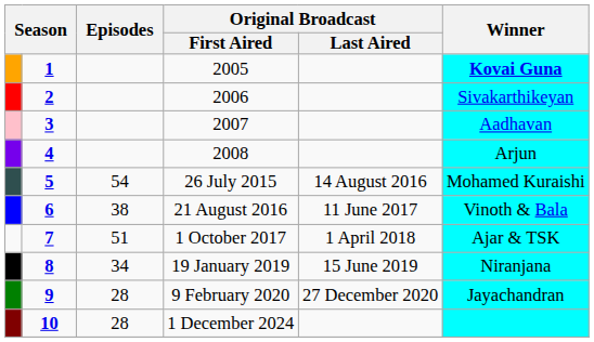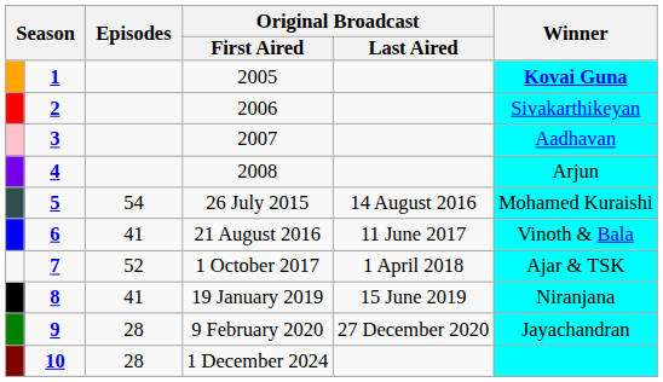 <table class="wikitable" style="text-align:center">
 <tr>
 <th style="padding: 0 8px" colspan="2" rowspan="2">Season</th>
 <th style="padding: 0 8px" rowspan="2">Episodes</th>
 <th colspan="2">Original Broadcast</th>
 <th rowspan="2">Winner</th>
 </tr>
 <tr>
 <th style="padding: 0 8px">First Aired</th>
 <th style="padding: 0 8px">Last Aired</th>
 </tr>
 <tr>
 <td style="background:Orange"></td>
 <td align="center"><strong><a href='#'>1</a></strong></td>
 <td></td>
 <td align="center">2005</td>
 <td></td>
 <td style="background:cyan;"><strong><a href='#'>Kovai Guna</a></strong></td>
 </tr>
 <tr>
 <td style="background:Red"></td>
 <td align="center"><strong><a href='#'>2</a></strong></td>
 <td></td>
 <td align="center">2006</td>
 <td></td>
 <td style="background:cyan;"><a href='#'>Sivakarthikeyan</a></td>
 </tr>
 <tr>
 <td style="background:Pink"></td>
 <td align="center"><strong><a href='#'>3</a></strong></td>
 <td></td>
 <td align="center">2007</td>
 <td></td>
 <td style="background:cyan;"><a href='#'>Aadhavan</a></td>
 </tr>
 <tr>
 <td style="background:#7600EC"></td>
 <td align="center"><strong><a href='#'>4</a></strong></td>
 <td></td>
 <td align="center">2008</td>
 <td></td>
 <td style="background:cyan;">Arjun</td>
 </tr>
 <tr>
 <td style="background:#2F4F4F"></td>
 <td align="center"><strong><a href='#'>5</a></strong></td>
 <td>54</td>
 <td align="center">26 July 2015</td>
 <td>14 August 2016</td>
 <td style="background:cyan;">Mohamed Kuraishi</td>
 </tr>
 <tr>
 <td style="background:Blue"></td>
 <td align="center"><strong><a href='#'>6</a></strong></td>
-<td>38</td>
+<td>41</td>
 <td align="center">21 August 2016</td>
 <td>11 June 2017</td>
 <td style="background:cyan;">Vinoth & <a href='#'>Bala</a></td>
 </tr>
 <tr>
 <td style="background:light blue"></td>
 <td align="center"><strong><a href='#'>7</a></strong></td>
-<td>51</td>
+<td>52</td>
 <td align="center">1 October 2017</td>
 <td>1 April 2018</td>
 <td style="background:cyan;">Ajar & TSK</td>
 </tr>
 <tr>
 <td style="background:black"></td>
 <td align="center"><strong><a href='#'>8</a></strong></td>
-<td>34</td>
+<td>41</td>
 <td align="center">19 January 2019</td>
 <td>15 June 2019</td>
 <td style="background:cyan;">Niranjana</td>
 </tr>
 <tr>
 <td style="background:green"></td>
 <td align="center"><strong><a href='#'>9</a></strong></td>
 <td>28</td>
 <td align="center">9 February 2020</td>
 <td>27 December 2020</td>
 <td style="background:cyan;">Jayachandran</td>
 </tr>
 <tr>
 <td style="background:Maroon"></td>
 <td align="center"><strong><a href='#'>10</a></strong></td>
 <td>28</td>
 <td align="center">1 December 2024</td>
 <td></td>
 <td style="background:cyan;"></td>
 </tr>
 <tr>
 </tr>
 </table>
